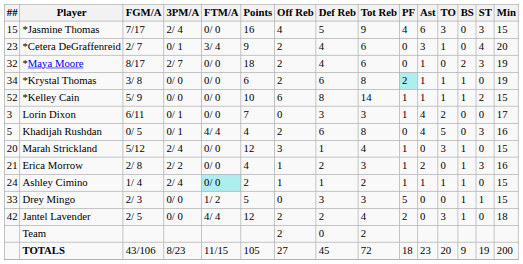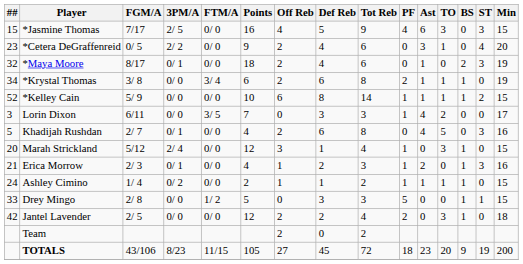 <table class="wikitable sortable">
 <tr>
 <th>##</th>
 <th>Player</th>
 <th>FGM/A</th>
 <th>3PM/A</th>
 <th>FTM/A</th>
 <th>Points</th>
 <th>Off Reb</th>
 <th>Def Reb</th>
 <th>Tot Reb</th>
 <th>PF</th>
 <th>Ast</th>
 <th>TO</th>
 <th>BS</th>
 <th>ST</th>
 <th>Min</th>
 </tr>
 <tr>
 <td>15</td>
 <td>*Jasmine Thomas</td>
 <td>7/17</td>
-<td>2/ 4</td>
+<td>2/ 5</td>
 <td>0/ 0</td>
 <td>16</td>
 <td>4</td>
 <td>5</td>
 <td>9</td>
 <td>4</td>
 <td>6</td>
 <td>3</td>
 <td>0</td>
 <td>3</td>
 <td>15</td>
 </tr>
 <tr>
 <td>23</td>
 <td>*Cetera DeGraffenreid</td>
-<td>2/ 7</td>
-<td>0/ 1</td>
-<td>3/ 4</td>
+<td>0/ 5</td>
+<td>2/ 2</td>
+<td>0/ 0</td>
 <td>9</td>
 <td>2</td>
 <td>4</td>
 <td>6</td>
 <td>0</td>
 <td>3</td>
 <td>1</td>
 <td>0</td>
 <td>4</td>
 <td>20</td>
 </tr>
 <tr>
 <td>32</td>
 <td>*<a href='#'>Maya Moore</a></td>
 <td>8/17</td>
-<td>2/ 7</td>
+<td>0/ 1</td>
 <td>0/ 0</td>
 <td>18</td>
 <td>2</td>
 <td>4</td>
 <td>6</td>
 <td>0</td>
 <td>1</td>
 <td>0</td>
 <td>2</td>
 <td>3</td>
 <td>19</td>
 </tr>
 <tr>
 <td>34</td>
 <td>*Krystal Thomas</td>
 <td>3/ 8</td>
 <td>0/ 0</td>
-<td>0/ 0</td>
+<td>3/ 4</td>
 <td>6</td>
 <td>2</td>
 <td>6</td>
 <td>8</td>
-<td style="background: paleturquoise;">2</td>
+<td>2</td>
 <td>1</td>
 <td>1</td>
 <td>1</td>
 <td>0</td>
 <td>19</td>
 </tr>
 <tr>
 <td>52</td>
 <td>*Kelley Cain</td>
 <td>5/ 9</td>
 <td>0/ 0</td>
 <td>0/ 0</td>
 <td>10</td>
 <td>6</td>
 <td>8</td>
 <td>14</td>
 <td>1</td>
 <td>1</td>
 <td>1</td>
 <td>1</td>
 <td>2</td>
 <td>15</td>
 </tr>
 <tr>
 <td>3</td>
 <td>Lorin Dixon</td>
 <td>6/11</td>
-<td>0/ 1</td>
 <td>0/ 0</td>
+<td>3/ 5</td>
 <td>7</td>
 <td>0</td>
 <td>3</td>
 <td>3</td>
 <td>1</td>
 <td>4</td>
 <td>2</td>
 <td>0</td>
 <td>0</td>
 <td>17</td>
 </tr>
 <tr>
 <td>5</td>
 <td>Khadijah Rushdan</td>
-<td>0/ 5</td>
+<td>2/ 7</td>
 <td>0/ 1</td>
-<td>4/ 4</td>
+<td>0/ 0</td>
 <td>4</td>
 <td>2</td>
 <td>6</td>
 <td>8</td>
 <td>0</td>
 <td>4</td>
 <td>5</td>
 <td>0</td>
 <td>3</td>
 <td>16</td>
 </tr>
 <tr>
 <td>20</td>
 <td>Marah Strickland</td>
 <td>5/12</td>
 <td>2/ 4</td>
 <td>0/ 0</td>
 <td>12</td>
 <td>3</td>
 <td>1</td>
 <td>4</td>
 <td>1</td>
 <td>0</td>
 <td>3</td>
 <td>1</td>
 <td>0</td>
 <td>15</td>
 </tr>
 <tr>
 <td>21</td>
 <td>Erica Morrow</td>
-<td>2/ 8</td>
-<td>2/ 2</td>
+<td>2/ 3</td>
+<td>0/ 1</td>
 <td>0/ 0</td>
 <td>4</td>
 <td>1</td>
 <td>2</td>
 <td>3</td>
 <td>1</td>
 <td>2</td>
 <td>0</td>
 <td>1</td>
 <td>3</td>
 <td>16</td>
 </tr>
 <tr>
 <td>24</td>
 <td>Ashley Cimino</td>
 <td>1/ 4</td>
-<td>2/ 4</td>
-<td style="background: paleturquoise;">0/ 0</td>
+<td>0/ 2</td>
+<td>0/ 0</td>
 <td>2</td>
 <td>1</td>
 <td>1</td>
 <td>2</td>
 <td>1</td>
 <td>1</td>
 <td>1</td>
 <td>1</td>
 <td>0</td>
 <td>15</td>
 </tr>
 <tr>
 <td>33</td>
 <td>Drey Mingo</td>
-<td>2/ 3</td>
+<td>2/ 8</td>
 <td>0/ 0</td>
 <td>1/ 2</td>
 <td>5</td>
 <td>0</td>
 <td>3</td>
 <td>3</td>
 <td>5</td>
 <td>0</td>
 <td>0</td>
 <td>1</td>
 <td>1</td>
 <td>15</td>
 </tr>
 <tr>
 <td>42</td>
 <td>Jantel Lavender</td>
 <td>2/ 5</td>
 <td>0/ 0</td>
-<td>4/ 4</td>
+<td>0/ 0</td>
 <td>12</td>
 <td>2</td>
 <td>2</td>
 <td>4</td>
 <td>2</td>
 <td>0</td>
 <td>3</td>
 <td>1</td>
 <td>0</td>
 <td>18</td>
 </tr>
 <tr>
 <td></td>
 <td>Team</td>
 <td></td>
 <td></td>
 <td></td>
 <td></td>
 <td>2</td>
 <td>0</td>
 <td>2</td>
 <td></td>
 <td></td>
 <td></td>
 <td></td>
 <td></td>
 <td></td>
 </tr>
 <tr>
 <td></td>
 <td><strong>TOTALS</strong></td>
 <td>43/106</td>
 <td>8/23</td>
 <td>11/15</td>
 <td>105</td>
 <td>27</td>
 <td>45</td>
 <td>72</td>
 <td>18</td>
 <td>23</td>
 <td>20</td>
 <td>9</td>
 <td>19</td>
 <td>200</td>
 </tr>
 <tr>
 </tr>
 </table>
